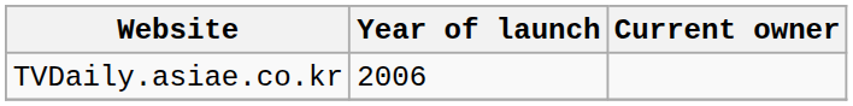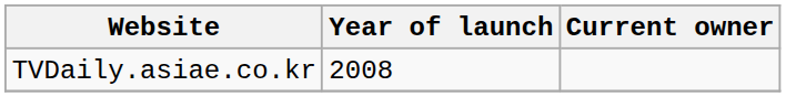 <table class="wikitable">
 <tr>
 <th>Website</th>
 <th>Year of launch</th>
 <th>Current owner</th>
 </tr>
 <tr>
 <td>TVDaily.asiae.co.kr</td>
-<td>2006</td>
+<td>2008</td>
 <td></td>
 </tr>
 <tr>
 </tr>
 </table>
